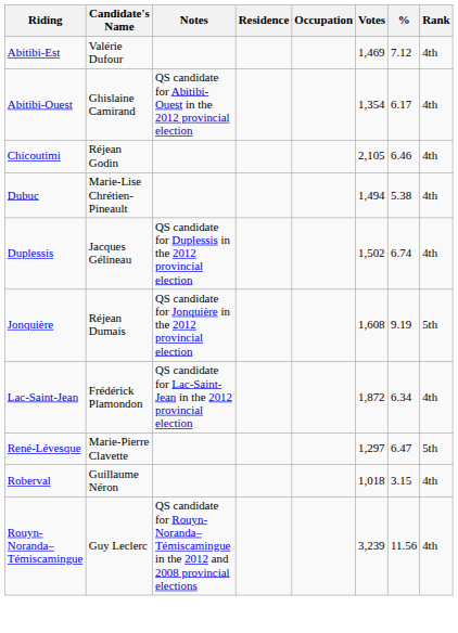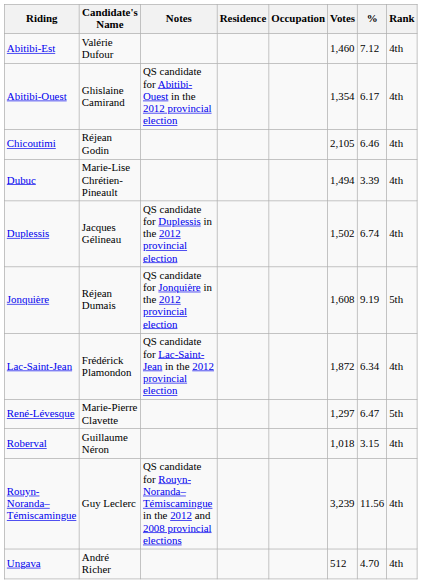 <table class="wikitable sortable">
 <tr>
 <th>Riding<br></th>
 <th>Candidate's Name</th>
 <th>Notes</th>
 <th>Residence</th>
 <th>Occupation</th>
 <th>Votes</th>
 <th>%</th>
 <th>Rank</th>
 </tr>
 <tr>
 <td><a href='#'>Abitibi-Est</a></td>
 <td>Valérie Dufour</td>
 <td></td>
 <td></td>
 <td></td>
-<td>1,469</td>
+<td>1,460</td>
 <td>7.12</td>
 <td>4th</td>
 </tr>
 <tr>
 <td><a href='#'>Abitibi-Ouest</a></td>
 <td>Ghislaine Camirand</td>
 <td>QS candidate for <a href='#'>Abitibi-Ouest</a> in the <a href='#'>2012 provincial election</a></td>
 <td></td>
 <td></td>
 <td>1,354</td>
 <td>6.17</td>
 <td>4th</td>
 </tr>
 <tr>
 <td><a href='#'>Chicoutimi</a></td>
 <td>Réjean Godin</td>
 <td></td>
 <td></td>
 <td></td>
 <td>2,105</td>
 <td>6.46</td>
 <td>4th</td>
 </tr>
 <tr>
 <td><a href='#'>Dubuc</a></td>
 <td>Marie-Lise Chrétien-Pineault</td>
 <td></td>
 <td></td>
 <td></td>
 <td>1,494</td>
-<td>5.38</td>
+<td>3.39</td>
 <td>4th</td>
 </tr>
 <tr>
 <td><a href='#'>Duplessis</a></td>
 <td>Jacques Gélineau</td>
 <td>QS candidate for <a href='#'>Duplessis</a> in the <a href='#'>2012 provincial election</a></td>
 <td></td>
 <td></td>
 <td>1,502</td>
 <td>6.74</td>
 <td>4th</td>
 </tr>
 <tr>
 <td><a href='#'>Jonquière</a></td>
 <td>Réjean Dumais</td>
 <td>QS candidate for <a href='#'>Jonquière</a> in the <a href='#'>2012 provincial election</a></td>
 <td></td>
 <td></td>
 <td>1,608</td>
 <td>9.19</td>
 <td>5th</td>
 </tr>
 <tr>
 <td><a href='#'>Lac-Saint-Jean</a></td>
 <td>Frédérick Plamondon</td>
 <td>QS candidate for <a href='#'>Lac-Saint-Jean</a> in the <a href='#'>2012 provincial election</a></td>
 <td></td>
 <td></td>
 <td>1,872</td>
 <td>6.34</td>
 <td>4th</td>
 </tr>
 <tr>
 <td><a href='#'>René-Lévesque</a></td>
 <td>Marie-Pierre Clavette</td>
 <td></td>
 <td></td>
 <td></td>
 <td>1,297</td>
 <td>6.47</td>
 <td>5th</td>
 </tr>
 <tr>
 <td><a href='#'>Roberval</a></td>
 <td>Guillaume Néron</td>
 <td></td>
 <td></td>
 <td></td>
 <td>1,018</td>
 <td>3.15</td>
 <td>4th</td>
 </tr>
 <tr>
 <td><a href='#'>Rouyn-Noranda–Témiscamingue</a></td>
 <td>Guy Leclerc</td>
 <td>QS candidate for <a href='#'>Rouyn-Noranda–Témiscamingue</a> in the <a href='#'>2012</a> and <a href='#'>2008 provincial elections</a></td>
 <td></td>
 <td></td>
 <td>3,239</td>
 <td>11.56</td>
 <td>4th</td>
 </tr>
+<tr>
+<td><a href='#'>Ungava</a></td>
+<td>André Richer</td>
+<td></td>
+<td></td>
+<td></td>
+<td>512</td>
+<td>4.70</td>
+<td>4th</td>
+</tr>
 </table>
